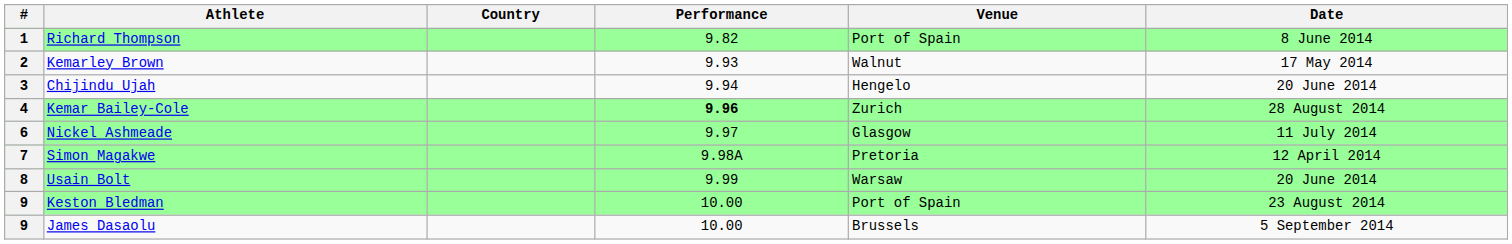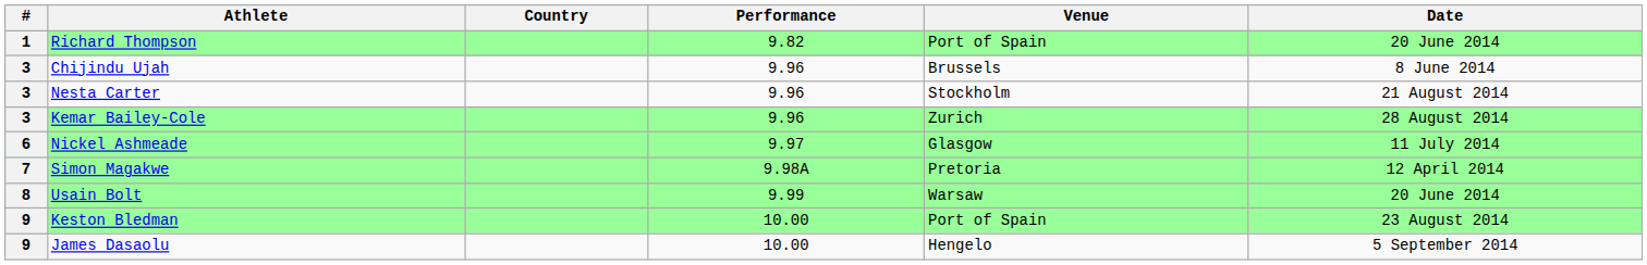 <table class="wikitable" width=100% style="font-size:90%; text-align:center;">
 <tr>
 <th>#</th>
 <th>Athlete</th>
 <th>Country</th>
 <th>Performance</th>
 <th>Venue</th>
 <th>Date</th>
 </tr>
 <tr bgcolor="99FF99">
 <th>1</th>
 <td align=left><a href='#'>Richard Thompson</a></td>
 <td align=left></td>
 <td align=center>9.82</td>
 <td align=left> Port of Spain</td>
-<td>8 June 2014</td>
-</tr>
-<tr>
-<th>2</th>
-<td align=left><a href='#'>Kemarley Brown</a></td>
-<td align=left></td>
-<td align=center>9.93</td>
-<td align=left> Walnut</td>
-<td>17 May 2014</td>
+<td>20 June 2014</td>
 </tr>
 <tr>
 <th>3</th>
 <td align=left><a href='#'>Chijindu Ujah</a></td>
 <td align=left></td>
-<td>9.94</td>
-<td align=left> Hengelo</td>
-<td>20 June 2014</td>
+<td>9.96</td>
+<td align=left> Brussels</td>
+<td>8 June 2014</td>
+</tr>
+<tr>
+<th>3</th>
+<td align=left><a href='#'>Nesta Carter</a></td>
+<td align=left></td>
+<td align=center>9.96</td>
+<td align=left> Stockholm</td>
+<td>21 August 2014</td>
 </tr>
 <tr bgcolor="99FF99">
-<th>4</th>
+<th>3</th>
 <td align=left><a href='#'>Kemar Bailey-Cole</a></td>
 <td align=left></td>
-<td><strong>9.96</strong></td>
+<td>9.96</td>
 <td align=left> Zurich</td>
 <td>28 August 2014</td>
 </tr>
 <tr bgcolor="99FF99">
 <th>6</th>
 <td align=left><a href='#'>Nickel Ashmeade</a></td>
 <td align=left></td>
 <td>9.97</td>
 <td align=left> Glasgow</td>
 <td>11 July 2014</td>
 </tr>
 <tr bgcolor="99FF99">
 <th>7</th>
 <td align=left><a href='#'>Simon Magakwe</a></td>
 <td align=left></td>
 <td>9.98A</td>
 <td align=left> Pretoria</td>
 <td>12 April 2014</td>
 </tr>
 <tr bgcolor="99FF99">
 <th>8</th>
 <td align=left><a href='#'>Usain Bolt</a></td>
 <td align=left></td>
 <td>9.99</td>
 <td align=left> Warsaw</td>
 <td>20 June 2014</td>
 </tr>
 <tr bgcolor="99FF99">
 <th>9</th>
 <td align=left><a href='#'>Keston Bledman</a></td>
 <td align=left></td>
 <td align=center>10.00</td>
 <td align=left> Port of Spain</td>
 <td>23 August 2014</td>
 </tr>
 <tr>
 <th>9</th>
 <td align=left><a href='#'>James Dasaolu</a></td>
 <td align=left></td>
 <td>10.00</td>
-<td align=left> Brussels</td>
+<td align=left> Hengelo</td>
 <td>5 September 2014</td>
 </tr>
 </table>
